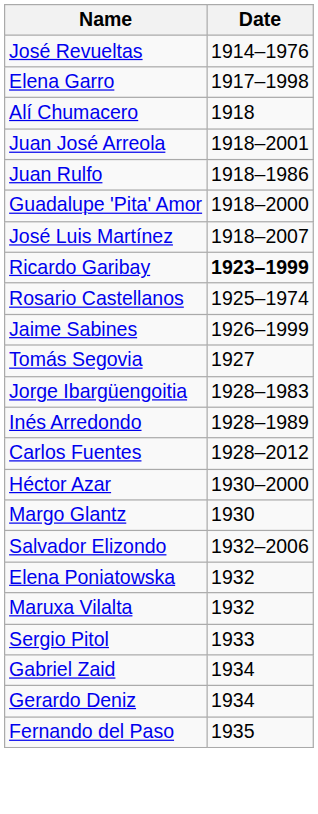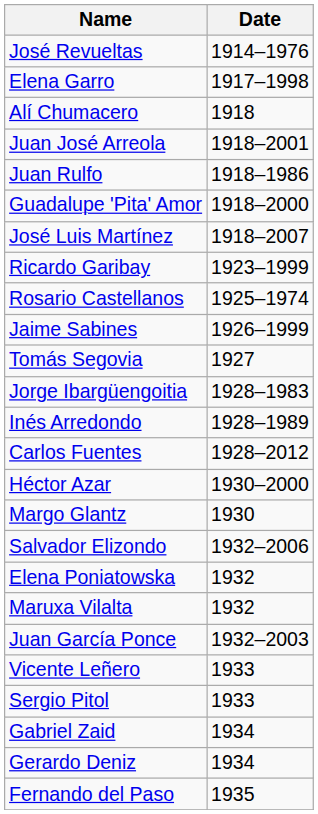 <table class="wikitable">
 <tr>
 <th>Name</th>
 <th>Date</th>
 </tr>
 <tr>
 <td><a href='#'>José Revueltas</a></td>
 <td>1914–1976</td>
 </tr>
 <tr>
 <td><a href='#'>Elena Garro</a></td>
 <td>1917–1998</td>
 </tr>
 <tr>
 <td><a href='#'>Alí Chumacero</a></td>
 <td>1918</td>
 </tr>
 <tr>
 <td><a href='#'>Juan José Arreola</a></td>
 <td>1918–2001</td>
 </tr>
 <tr>
 <td><a href='#'>Juan Rulfo</a></td>
 <td>1918–1986</td>
 </tr>
 <tr>
 <td><a href='#'>Guadalupe 'Pita' Amor</a></td>
 <td>1918–2000</td>
 </tr>
 <tr>
 <td><a href='#'>José Luis Martínez</a></td>
 <td>1918–2007</td>
 </tr>
 <tr>
 <td><a href='#'>Ricardo Garibay</a></td>
-<td><strong>1923–1999</strong></td>
+<td>1923–1999</td>
 </tr>
 <tr>
 <td><a href='#'>Rosario Castellanos</a></td>
 <td>1925–1974</td>
 </tr>
 <tr>
 <td><a href='#'>Jaime Sabines</a></td>
 <td>1926–1999</td>
 </tr>
 <tr>
 <td><a href='#'>Tomás Segovia</a></td>
 <td>1927</td>
 </tr>
 <tr>
 <td><a href='#'>Jorge Ibargüengoitia</a></td>
 <td>1928–1983</td>
 </tr>
 <tr>
 <td><a href='#'>Inés Arredondo</a></td>
 <td>1928–1989</td>
 </tr>
 <tr>
 <td><a href='#'>Carlos Fuentes</a></td>
 <td>1928–2012</td>
 </tr>
 <tr>
 <td><a href='#'>Héctor Azar</a></td>
 <td>1930–2000</td>
 </tr>
 <tr>
 <td><a href='#'>Margo Glantz</a></td>
 <td>1930</td>
 </tr>
 <tr>
 <td><a href='#'>Salvador Elizondo</a></td>
 <td>1932–2006</td>
 </tr>
 <tr>
 <td><a href='#'>Elena Poniatowska</a></td>
 <td>1932</td>
 </tr>
 <tr>
 <td><a href='#'>Maruxa Vilalta</a></td>
 <td>1932</td>
 </tr>
 <tr>
+<td><a href='#'>Juan García Ponce</a></td>
+<td>1932–2003</td>
+</tr>
+<tr>
+<td><a href='#'>Vicente Leñero</a></td>
+<td>1933</td>
+</tr>
+<tr>
 <td><a href='#'>Sergio Pitol</a></td>
 <td>1933</td>
 </tr>
 <tr>
 <td><a href='#'>Gabriel Zaid</a></td>
 <td>1934</td>
 </tr>
 <tr>
 <td><a href='#'>Gerardo Deniz</a></td>
 <td>1934</td>
 </tr>
 <tr>
 <td><a href='#'>Fernando del Paso</a></td>
 <td>1935</td>
 </tr>
 </table>
